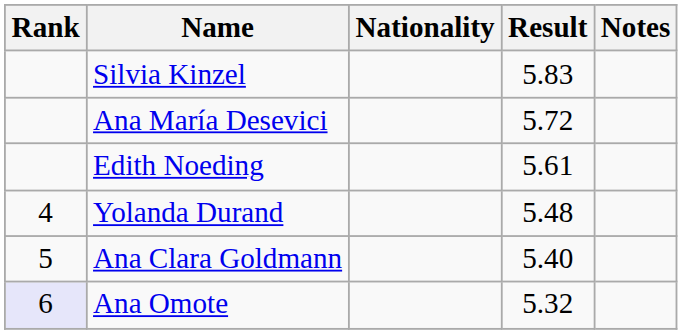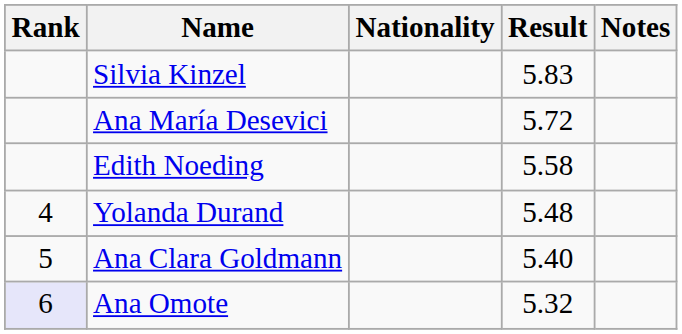 <table class="wikitable sortable" style="text-align:center">
 <tr>
 <th>Rank</th>
 <th>Name</th>
 <th>Nationality</th>
 <th>Result</th>
 <th>Notes</th>
 </tr>
 <tr>
 <td></td>
 <td align=left><a href='#'>Silvia Kinzel</a></td>
 <td align=left></td>
 <td>5.83</td>
 <td></td>
 </tr>
 <tr>
 <td></td>
 <td align=left><a href='#'>Ana María Desevici</a></td>
 <td align=left></td>
 <td>5.72</td>
 <td></td>
 </tr>
 <tr>
 <td></td>
 <td align=left><a href='#'>Edith Noeding</a></td>
 <td align=left></td>
-<td>5.61</td>
+<td>5.58</td>
 <td></td>
 </tr>
 <tr>
 <td>4</td>
 <td align=left><a href='#'>Yolanda Durand</a></td>
 <td align=left></td>
 <td>5.48</td>
 <td></td>
 </tr>
 <tr>
 <td>5</td>
 <td align=left><a href='#'>Ana Clara Goldmann</a></td>
 <td align=left></td>
 <td>5.40</td>
 <td></td>
 </tr>
 <tr>
 <td style="background: lavender;">6</td>
 <td align=left><a href='#'>Ana Omote</a></td>
 <td align=left></td>
 <td>5.32</td>
 <td></td>
 </tr>
 </table>
